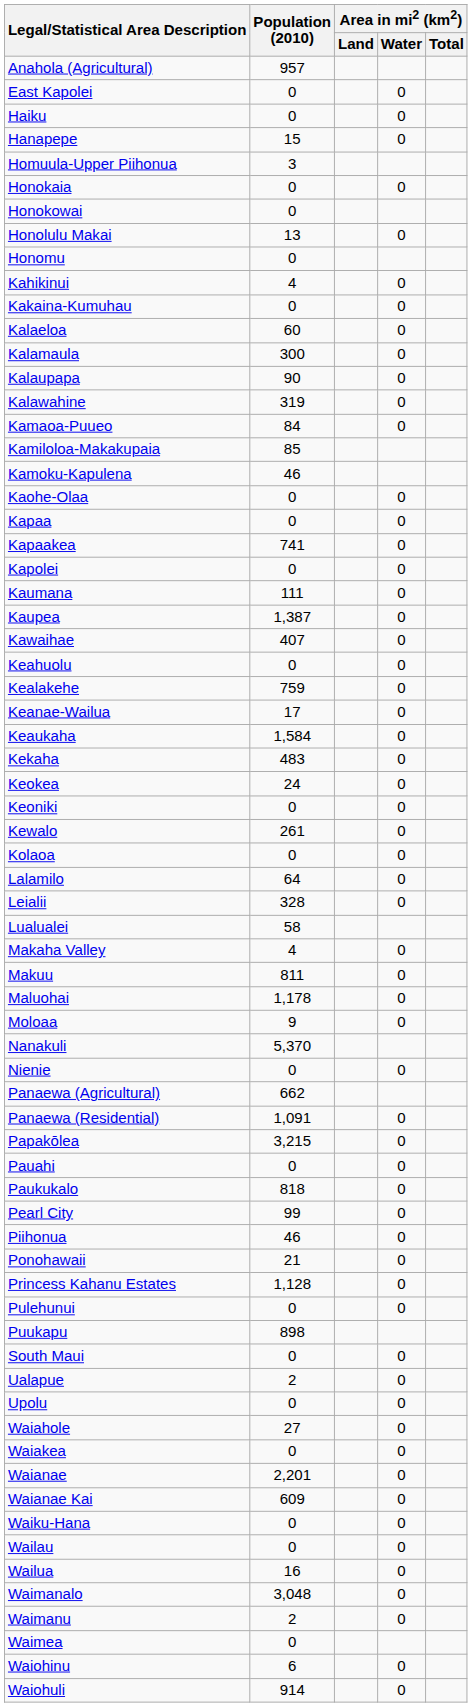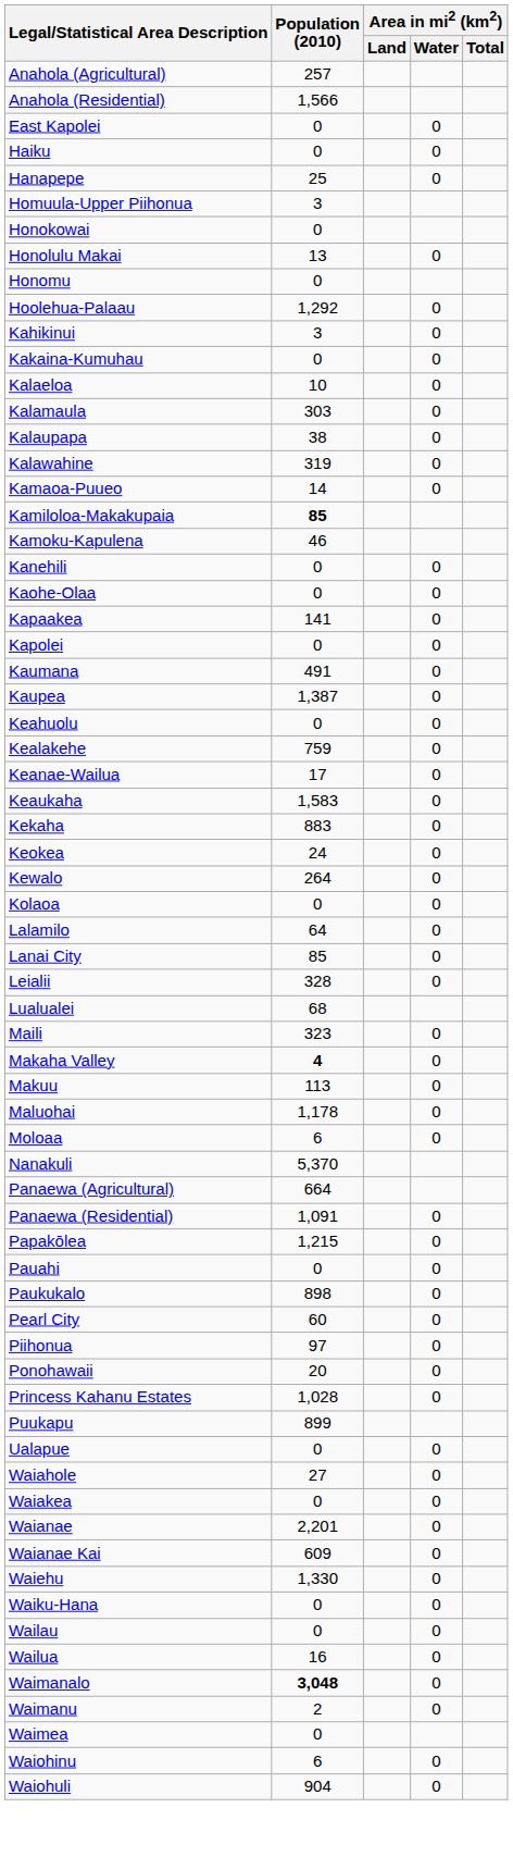 <table class="wikitable sortable" style="text-align: center;">
 <tr>
 <th rowspan="2">Legal/Statistical Area Description</th>
 <th rowspan="2">Population<br>(2010)</th>
 <th colspan="3">Area in mi<sup>2</sup> (km<sup>2</sup>)</th>
 </tr>
 <tr>
 <th>Land</th>
 <th>Water</th>
 <th>Total</th>
 </tr>
 <tr>
 <td align=left><a href='#'>Anahola (Agricultural)</a></td>
-<td>957</td>
+<td>257</td>
+<td></td>
+<td></td>
+<td></td>
+</tr>
+<tr>
+<td align=left><a href='#'>Anahola (Residential)</a></td>
+<td>1,566</td>
 <td></td>
 <td></td>
 <td></td>
 </tr>
 <tr>
 <td align=left><a href='#'>East Kapolei</a></td>
 <td>0</td>
 <td></td>
 <td>0</td>
 <td></td>
 </tr>
 <tr>
 <td align=left><a href='#'>Haiku</a></td>
 <td>0</td>
 <td></td>
 <td>0</td>
 <td></td>
 </tr>
 <tr>
 <td align=left><a href='#'>Hanapepe</a></td>
-<td>15</td>
+<td>25</td>
 <td></td>
 <td>0</td>
 <td></td>
 </tr>
 <tr>
 <td align=left><a href='#'>Homuula-Upper Piihonua</a></td>
 <td>3</td>
 <td></td>
 <td></td>
-<td></td>
-</tr>
-<tr>
-<td align=left><a href='#'>Honokaia</a></td>
-<td>0</td>
-<td></td>
-<td>0</td>
 <td></td>
 </tr>
 <tr>
 <td align=left><a href='#'>Honokowai</a></td>
 <td>0</td>
 <td></td>
 <td></td>
 <td></td>
 </tr>
 <tr>
 <td align=left><a href='#'>Honolulu Makai</a></td>
 <td>13</td>
 <td></td>
 <td>0</td>
 <td></td>
 </tr>
 <tr>
 <td align=left><a href='#'>Honomu</a></td>
 <td>0</td>
 <td></td>
 <td></td>
 <td></td>
 </tr>
 <tr>
+<td align=left><a href='#'>Hoolehua-Palaau</a></td>
+<td>1,292</td>
+<td></td>
+<td>0</td>
+<td></td>
+</tr>
+<tr>
 <td align=left><a href='#'>Kahikinui</a></td>
-<td>4</td>
+<td>3</td>
 <td></td>
 <td>0</td>
 <td></td>
 </tr>
 <tr>
 <td align=left><a href='#'>Kakaina-Kumuhau</a></td>
 <td>0</td>
 <td></td>
 <td>0</td>
 <td></td>
 </tr>
 <tr>
 <td align=left><a href='#'>Kalaeloa</a></td>
-<td>60</td>
+<td>10</td>
 <td></td>
 <td>0</td>
 <td></td>
 </tr>
 <tr>
 <td align=left><a href='#'>Kalamaula</a></td>
-<td>300</td>
+<td>303</td>
 <td></td>
 <td>0</td>
 <td></td>
 </tr>
 <tr>
 <td align=left><a href='#'>Kalaupapa</a></td>
-<td>90</td>
+<td>38</td>
 <td></td>
 <td>0</td>
 <td></td>
 </tr>
 <tr>
 <td align=left><a href='#'>Kalawahine</a></td>
 <td>319</td>
 <td></td>
 <td>0</td>
 <td></td>
 </tr>
 <tr>
 <td align=left><a href='#'>Kamaoa-Puueo</a></td>
-<td>84</td>
+<td>14</td>
 <td></td>
 <td>0</td>
 <td></td>
 </tr>
 <tr>
 <td align=left><a href='#'>Kamiloloa-Makakupaia</a></td>
-<td>85</td>
+<td><strong>85</strong></td>
 <td></td>
 <td></td>
 <td></td>
 </tr>
 <tr>
 <td align=left><a href='#'>Kamoku-Kapulena</a></td>
 <td>46</td>
 <td></td>
 <td></td>
 <td></td>
 </tr>
 <tr>
+<td align=left><a href='#'>Kanehili</a></td>
+<td>0</td>
+<td></td>
+<td>0</td>
+<td></td>
+</tr>
+<tr>
 <td align=left><a href='#'>Kaohe-Olaa</a></td>
 <td>0</td>
 <td></td>
 <td>0</td>
 <td></td>
 </tr>
 <tr>
-<td align=left><a href='#'>Kapaa</a></td>
-<td>0</td>
-<td></td>
-<td>0</td>
-<td></td>
-</tr>
-<tr>
 <td align=left><a href='#'>Kapaakea</a></td>
-<td>741</td>
+<td>141</td>
 <td></td>
 <td>0</td>
 <td></td>
 </tr>
 <tr>
 <td align=left><a href='#'>Kapolei</a></td>
 <td>0</td>
 <td></td>
 <td>0</td>
 <td></td>
 </tr>
 <tr>
 <td align=left><a href='#'>Kaumana</a></td>
-<td>111</td>
+<td>491</td>
 <td></td>
 <td>0</td>
 <td></td>
 </tr>
 <tr>
 <td align=left><a href='#'>Kaupea</a></td>
 <td>1,387</td>
-<td></td>
-<td>0</td>
-<td></td>
-</tr>
-<tr>
-<td align=left><a href='#'>Kawaihae</a></td>
-<td>407</td>
 <td></td>
 <td>0</td>
 <td></td>
 </tr>
 <tr>
 <td align=left><a href='#'>Keahuolu</a></td>
 <td>0</td>
 <td></td>
 <td>0</td>
 <td></td>
 </tr>
 <tr>
 <td align=left><a href='#'>Kealakehe</a></td>
 <td>759</td>
 <td></td>
 <td>0</td>
 <td></td>
 </tr>
 <tr>
 <td align=left><a href='#'>Keanae-Wailua</a></td>
 <td>17</td>
 <td></td>
 <td>0</td>
 <td></td>
 </tr>
 <tr>
 <td align=left><a href='#'>Keaukaha</a></td>
-<td>1,584</td>
+<td>1,583</td>
 <td></td>
 <td>0</td>
 <td></td>
 </tr>
 <tr>
 <td align=left><a href='#'>Kekaha</a></td>
-<td>483</td>
+<td>883</td>
 <td></td>
 <td>0</td>
 <td></td>
 </tr>
 <tr>
 <td align=left><a href='#'>Keokea</a></td>
 <td>24</td>
 <td></td>
 <td>0</td>
 <td></td>
 </tr>
 <tr>
-<td align=left><a href='#'>Keoniki</a></td>
-<td>0</td>
-<td></td>
-<td>0</td>
-<td></td>
-</tr>
-<tr>
 <td align=left><a href='#'>Kewalo</a></td>
-<td>261</td>
+<td>264</td>
 <td></td>
 <td>0</td>
 <td></td>
 </tr>
 <tr>
 <td align=left><a href='#'>Kolaoa</a></td>
 <td>0</td>
 <td></td>
 <td>0</td>
 <td></td>
 </tr>
 <tr>
 <td align=left><a href='#'>Lalamilo</a></td>
 <td>64</td>
 <td></td>
 <td>0</td>
 <td></td>
 </tr>
 <tr>
+<td align=left><a href='#'>Lanai City</a></td>
+<td>85</td>
+<td></td>
+<td>0</td>
+<td></td>
+</tr>
+<tr>
 <td align=left><a href='#'>Leialii</a></td>
 <td>328</td>
 <td></td>
 <td>0</td>
 <td></td>
 </tr>
 <tr>
 <td align=left><a href='#'>Lualualei</a></td>
-<td>58</td>
+<td>68</td>
 <td></td>
 <td></td>
 <td></td>
 </tr>
 <tr>
+<td align=left><a href='#'>Maili</a></td>
+<td>323</td>
+<td></td>
+<td>0</td>
+<td></td>
+</tr>
+<tr>
 <td align=left><a href='#'>Makaha Valley</a></td>
-<td>4</td>
+<td><strong>4</strong></td>
 <td></td>
 <td>0</td>
 <td></td>
 </tr>
 <tr>
 <td align=left><a href='#'>Makuu</a></td>
-<td>811</td>
+<td>113</td>
 <td></td>
 <td>0</td>
 <td></td>
 </tr>
 <tr>
 <td align=left><a href='#'>Maluohai</a></td>
 <td>1,178</td>
 <td></td>
 <td>0</td>
 <td></td>
 </tr>
 <tr>
 <td align=left><a href='#'>Moloaa</a></td>
-<td>9</td>
+<td>6</td>
 <td></td>
 <td>0</td>
 <td></td>
 </tr>
 <tr>
 <td align=left><a href='#'>Nanakuli</a></td>
 <td>5,370</td>
 <td></td>
 <td></td>
 <td></td>
 </tr>
 <tr>
-<td align=left><a href='#'>Nienie</a></td>
-<td>0</td>
-<td></td>
-<td>0</td>
-<td></td>
-</tr>
-<tr>
 <td align=left><a href='#'>Panaewa (Agricultural)</a></td>
-<td>662</td>
+<td>664</td>
 <td></td>
 <td></td>
 <td></td>
 </tr>
 <tr>
 <td align=left><a href='#'>Panaewa (Residential)</a></td>
 <td>1,091</td>
 <td></td>
 <td>0</td>
 <td></td>
 </tr>
 <tr>
 <td align=left><a href='#'>Papakōlea</a></td>
-<td>3,215</td>
+<td>1,215</td>
 <td></td>
 <td>0</td>
 <td></td>
 </tr>
 <tr>
 <td align=left><a href='#'>Pauahi</a></td>
 <td>0</td>
 <td></td>
 <td>0</td>
 <td></td>
 </tr>
 <tr>
 <td align=left><a href='#'>Paukukalo</a></td>
-<td>818</td>
+<td>898</td>
 <td></td>
 <td>0</td>
 <td></td>
 </tr>
 <tr>
 <td align=left><a href='#'>Pearl City</a></td>
-<td>99</td>
+<td>60</td>
 <td></td>
 <td>0</td>
 <td></td>
 </tr>
 <tr>
 <td align=left><a href='#'>Piihonua</a></td>
-<td>46</td>
+<td>97</td>
 <td></td>
 <td>0</td>
 <td></td>
 </tr>
 <tr>
 <td align=left><a href='#'>Ponohawaii</a></td>
-<td>21</td>
+<td>20</td>
 <td></td>
 <td>0</td>
 <td></td>
 </tr>
 <tr>
 <td align=left><a href='#'>Princess Kahanu Estates</a></td>
-<td>1,128</td>
-<td></td>
-<td>0</td>
-<td></td>
-</tr>
-<tr>
-<td align=left><a href='#'>Pulehunui</a></td>
-<td>0</td>
+<td>1,028</td>
 <td></td>
 <td>0</td>
 <td></td>
 </tr>
 <tr>
 <td align=left><a href='#'>Puukapu</a></td>
-<td>898</td>
+<td>899</td>
 <td></td>
 <td></td>
 <td></td>
 </tr>
 <tr>
-<td align=left><a href='#'>South Maui</a></td>
-<td>0</td>
-<td></td>
-<td>0</td>
-<td></td>
-</tr>
-<tr>
 <td align=left><a href='#'>Ualapue</a></td>
-<td>2</td>
-<td></td>
-<td>0</td>
-<td></td>
-</tr>
-<tr>
-<td align=left><a href='#'>Upolu</a></td>
 <td>0</td>
 <td></td>
 <td>0</td>
 <td></td>
 </tr>
 <tr>
 <td align=left><a href='#'>Waiahole</a></td>
 <td>27</td>
 <td></td>
 <td>0</td>
 <td></td>
 </tr>
 <tr>
 <td align=left><a href='#'>Waiakea</a></td>
 <td>0</td>
 <td></td>
 <td>0</td>
 <td></td>
 </tr>
 <tr>
 <td align=left><a href='#'>Waianae</a></td>
 <td>2,201</td>
 <td></td>
 <td>0</td>
 <td></td>
 </tr>
 <tr>
 <td align=left><a href='#'>Waianae Kai</a></td>
 <td>609</td>
 <td></td>
 <td>0</td>
 <td></td>
 </tr>
 <tr>
+<td align=left><a href='#'>Waiehu</a></td>
+<td>1,330</td>
+<td></td>
+<td>0</td>
+<td></td>
+</tr>
+<tr>
 <td align=left><a href='#'>Waiku-Hana</a></td>
 <td>0</td>
 <td></td>
 <td>0</td>
 <td></td>
 </tr>
 <tr>
 <td align=left><a href='#'>Wailau</a></td>
 <td>0</td>
 <td></td>
 <td>0</td>
 <td></td>
 </tr>
 <tr>
 <td align=left><a href='#'>Wailua</a></td>
 <td>16</td>
 <td></td>
 <td>0</td>
 <td></td>
 </tr>
 <tr>
 <td align=left><a href='#'>Waimanalo</a></td>
-<td>3,048</td>
+<td><strong>3,048</strong></td>
 <td></td>
 <td>0</td>
 <td></td>
 </tr>
 <tr>
 <td align=left><a href='#'>Waimanu</a></td>
 <td>2</td>
 <td></td>
 <td>0</td>
 <td></td>
 </tr>
 <tr>
 <td align=left><a href='#'>Waimea</a></td>
 <td>0</td>
 <td></td>
 <td></td>
 <td></td>
 </tr>
 <tr>
 <td align=left><a href='#'>Waiohinu</a></td>
 <td>6</td>
 <td></td>
 <td>0</td>
 <td></td>
 </tr>
 <tr>
 <td align=left><a href='#'>Waiohuli</a></td>
-<td>914</td>
+<td>904</td>
 <td></td>
 <td>0</td>
 <td></td>
 </tr>
 </table>
